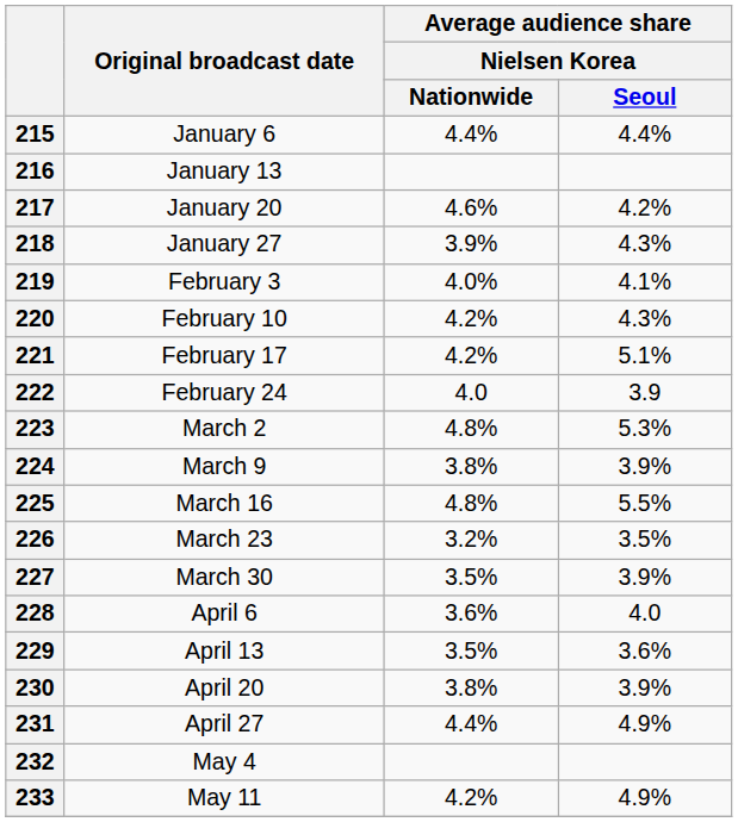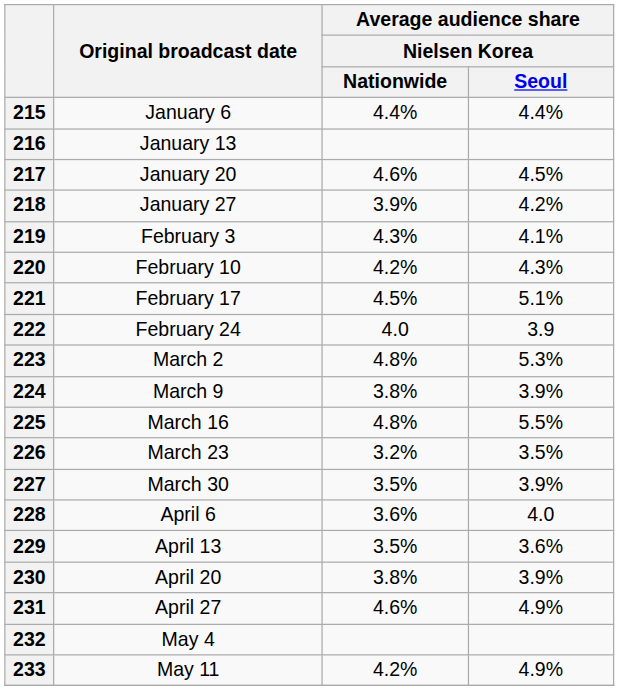 <table class="wikitable sortable" style="margin-left:auto; margin-right:auto; width:500px; text-align:center">
 <tr>
 <th scope="col" rowspan="3"></th>
 <th scope="col" rowspan="3">Original broadcast date</th>
 <th colspan="2" scope="col">Average audience share </th>
 </tr>
 <tr>
 <th scope="col" colspan="2">Nielsen Korea</th>
 </tr>
 <tr>
 <th scope="col" style="width:7em">Nationwide</th>
 <th scope="col" style="width:7em"><a href='#'>Seoul</a></th>
 </tr>
 <tr>
 <th scope="col">215</th>
 <td>January 6</td>
 <td>4.4% </td>
 <td>4.4% </td>
 </tr>
 <tr>
 <th scope="col">216</th>
 <td>January 13</td>
 <td><strong></strong> </td>
 <td><strong></strong> </td>
 </tr>
 <tr>
 <th scope="col">217</th>
 <td>January 20</td>
 <td>4.6% </td>
-<td>4.2% </td>
+<td>4.5% </td>
 </tr>
 <tr>
 <th scope="col">218</th>
 <td>January 27</td>
 <td>3.9% </td>
-<td>4.3% </td>
+<td>4.2% </td>
 </tr>
 <tr>
 <th scope="col">219</th>
 <td>February 3</td>
-<td>4.0% </td>
+<td>4.3% </td>
 <td>4.1% </td>
 </tr>
 <tr>
 <th scope="col">220</th>
 <td>February 10</td>
 <td>4.2% </td>
 <td>4.3% </td>
 </tr>
 <tr>
 <th scope="col">221</th>
 <td>February 17</td>
-<td>4.2% </td>
+<td>4.5% </td>
 <td>5.1% </td>
 </tr>
 <tr>
 <th scope="col">222</th>
 <td>February 24</td>
 <td>4.0 </td>
 <td>3.9 </td>
 </tr>
 <tr>
 <th scope="col">223</th>
 <td>March 2</td>
 <td>4.8% </td>
 <td>5.3% </td>
 </tr>
 <tr>
 <th scope="col">224</th>
 <td>March 9</td>
 <td>3.8% </td>
 <td>3.9% </td>
 </tr>
 <tr>
 <th scope="col">225</th>
 <td>March 16</td>
 <td>4.8% </td>
 <td>5.5% </td>
 </tr>
 <tr>
 <th scope="col">226</th>
 <td>March 23</td>
 <td>3.2%</td>
 <td>3.5%</td>
 </tr>
 <tr>
 <th scope="col">227</th>
 <td>March 30</td>
 <td>3.5% </td>
 <td>3.9% </td>
 </tr>
 <tr>
 <th scope="col">228</th>
 <td>April 6</td>
 <td>3.6% </td>
 <td>4.0 </td>
 </tr>
 <tr>
 <th scope="col">229</th>
 <td>April 13</td>
 <td>3.5% </td>
 <td>3.6% </td>
 </tr>
 <tr>
 <th scope="col">230</th>
 <td>April 20</td>
 <td>3.8% </td>
 <td>3.9% </td>
 </tr>
 <tr>
 <th scope="col">231</th>
 <td>April 27</td>
-<td>4.4% </td>
+<td>4.6% </td>
 <td>4.9% </td>
 </tr>
 <tr>
 <th scope="col">232</th>
 <td>May 4</td>
 <td><strong></strong> </td>
 <td><strong></strong> </td>
 </tr>
 <tr>
 <th scope="col">233</th>
 <td>May 11</td>
 <td>4.2% </td>
 <td>4.9% </td>
 </tr>
 <tr>
 </tr>
 </table>
